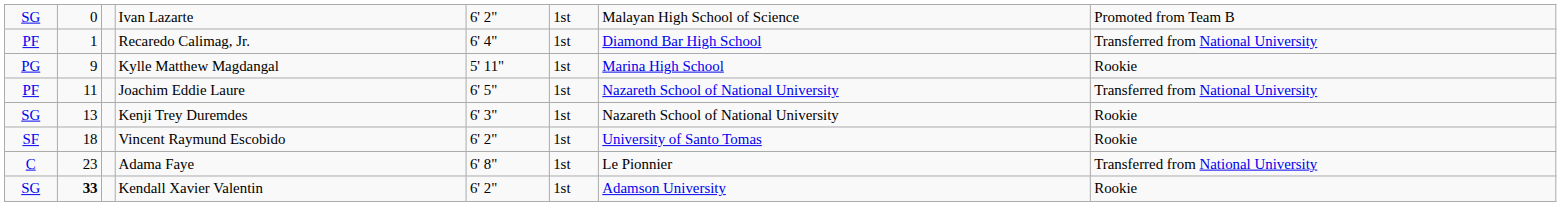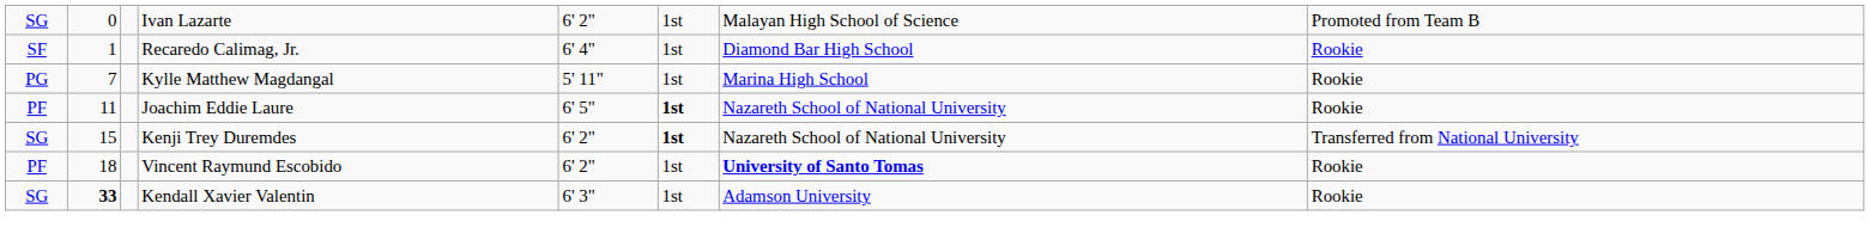 <table class=wikitable width=100% style=font-size:95%>
 <tr>
 <td align=center><a href='#'>SG</a></td>
 <td align=right>0</td>
 <td></td>
 <td>Ivan Lazarte</td>
 <td>6' 2"</td>
 <td>1st</td>
 <td>Malayan High School of Science</td>
 <td>Promoted from Team B</td>
 </tr>
 <tr>
-<td align=center><a href='#'>PF</a></td>
+<td align=center><a href='#'>SF</a></td>
 <td align=right>1</td>
 <td></td>
 <td>Recaredo Calimag, Jr.</td>
 <td>6' 4"</td>
 <td>1st</td>
 <td><a href='#'>Diamond Bar High School</a></td>
-<td>Transferred from <a href='#'>National University</a></td>
+<td><a href='#'>Rookie</a></td>
 </tr>
 <tr>
 <td align=center><a href='#'>PG</a></td>
-<td align=right>9</td>
+<td align=right>7</td>
 <td></td>
 <td>Kylle Matthew Magdangal</td>
 <td>5' 11"</td>
 <td>1st</td>
 <td><a href='#'>Marina High School</a></td>
 <td>Rookie</td>
 </tr>
 <tr>
 <td align=center><a href='#'>PF</a></td>
 <td align=right>11</td>
 <td></td>
 <td>Joachim Eddie Laure</td>
 <td>6' 5"</td>
-<td>1st</td>
+<td><strong>1st</strong></td>
 <td><a href='#'>Nazareth School of National University</a></td>
+<td>Rookie</td>
+</tr>
+<tr>
+<td align=center><a href='#'>SG</a></td>
+<td align=right>15</td>
+<td></td>
+<td>Kenji Trey Duremdes</td>
+<td>6' 2"</td>
+<td><strong>1st</strong></td>
+<td>Nazareth School of National University</td>
 <td>Transferred from <a href='#'>National University</a></td>
 </tr>
 <tr>
-<td align=center><a href='#'>SG</a></td>
-<td align=right>13</td>
-<td></td>
-<td>Kenji Trey Duremdes</td>
-<td>6' 3"</td>
-<td>1st</td>
-<td>Nazareth School of National University</td>
-<td>Rookie</td>
-</tr>
-<tr>
-<td align=center><a href='#'>SF</a></td>
+<td align=center><a href='#'>PF</a></td>
 <td align=right>18</td>
 <td></td>
 <td>Vincent Raymund Escobido</td>
 <td>6' 2"</td>
 <td>1st</td>
-<td><a href='#'>University of Santo Tomas</a></td>
+<td><strong><a href='#'>University of Santo Tomas</a></strong></td>
 <td>Rookie</td>
-</tr>
-<tr>
-<td align=center><a href='#'>C</a></td>
-<td align=right>23</td>
-<td></td>
-<td>Adama Faye</td>
-<td>6' 8"</td>
-<td>1st</td>
-<td>Le Pionnier</td>
-<td>Transferred from <a href='#'>National University</a></td>
 </tr>
 <tr>
 <td align=center><a href='#'>SG</a></td>
 <td align=right><strong>33</strong></td>
 <td></td>
 <td>Kendall Xavier Valentin</td>
-<td>6' 2"</td>
+<td>6' 3"</td>
 <td>1st</td>
 <td><a href='#'>Adamson University</a></td>
 <td>Rookie</td>
 </tr>
 </table>
